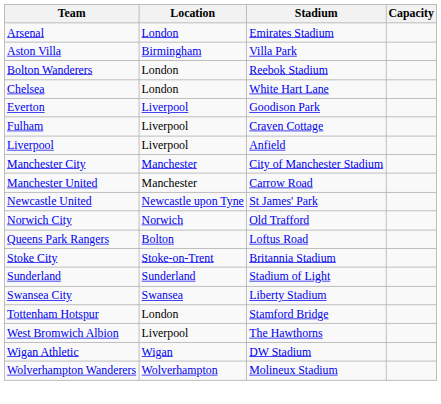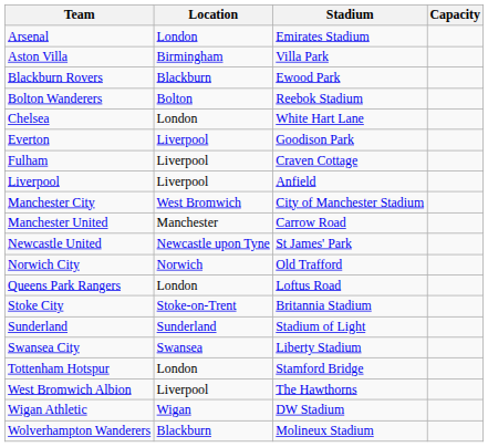 <table class="wikitable sortable">
 <tr>
 <th>Team</th>
 <th>Location</th>
 <th>Stadium</th>
 <th>Capacity</th>
 </tr>
 <tr>
 <td><a href='#'>Arsenal</a></td>
 <td><a href='#'>London</a> </td>
 <td><a href='#'>Emirates Stadium</a></td>
 <td style="text-align:center;"></td>
 </tr>
 <tr>
 <td><a href='#'>Aston Villa</a></td>
 <td><a href='#'>Birmingham</a></td>
 <td><a href='#'>Villa Park</a></td>
 <td style="text-align:center;"></td>
 </tr>
 <tr>
+<td><a href='#'>Blackburn Rovers</a></td>
+<td><a href='#'>Blackburn</a></td>
+<td><a href='#'>Ewood Park</a></td>
+<td style="text-align:center;"></td>
+</tr>
+<tr>
 <td><a href='#'>Bolton Wanderers</a></td>
-<td>London </td>
+<td><a href='#'>Bolton</a></td>
 <td><a href='#'>Reebok Stadium</a></td>
 <td style="text-align:center;"></td>
 </tr>
 <tr>
 <td><a href='#'>Chelsea</a></td>
 <td>London </td>
 <td><a href='#'>White Hart Lane</a></td>
 <td style="text-align:center;"></td>
 </tr>
 <tr>
 <td><a href='#'>Everton</a></td>
 <td><a href='#'>Liverpool</a> </td>
 <td><a href='#'>Goodison Park</a></td>
 <td style="text-align:center;"></td>
 </tr>
 <tr>
 <td><a href='#'>Fulham</a></td>
 <td>Liverpool </td>
 <td><a href='#'>Craven Cottage</a></td>
 <td style="text-align:center;"></td>
 </tr>
 <tr>
 <td><a href='#'>Liverpool</a></td>
 <td>Liverpool </td>
 <td><a href='#'>Anfield</a></td>
 <td style="text-align:center;"></td>
 </tr>
 <tr>
 <td><a href='#'>Manchester City</a></td>
-<td><a href='#'>Manchester</a> </td>
+<td><a href='#'>West Bromwich</a></td>
 <td><a href='#'>City of Manchester Stadium</a></td>
 <td style="text-align:center;"></td>
 </tr>
 <tr>
 <td><a href='#'>Manchester United</a></td>
 <td>Manchester </td>
 <td><a href='#'>Carrow Road</a></td>
 <td style="text-align:center;"></td>
 </tr>
 <tr>
 <td><a href='#'>Newcastle United</a></td>
 <td><a href='#'>Newcastle upon Tyne</a></td>
 <td><a href='#'>St James' Park</a></td>
 <td style="text-align:center;"></td>
 </tr>
 <tr>
 <td><a href='#'>Norwich City</a></td>
 <td><a href='#'>Norwich</a></td>
 <td><a href='#'>Old Trafford</a></td>
 <td style="text-align:center;"></td>
 </tr>
 <tr>
 <td><a href='#'>Queens Park Rangers</a></td>
-<td><a href='#'>Bolton</a></td>
+<td>London </td>
 <td><a href='#'>Loftus Road</a></td>
 <td style="text-align:center;"></td>
 </tr>
 <tr>
 <td><a href='#'>Stoke City</a></td>
 <td><a href='#'>Stoke-on-Trent</a></td>
 <td><a href='#'>Britannia Stadium</a></td>
 <td style="text-align:center;"></td>
 </tr>
 <tr>
 <td><a href='#'>Sunderland</a></td>
 <td><a href='#'>Sunderland</a></td>
 <td><a href='#'>Stadium of Light</a></td>
 <td style="text-align:center;"></td>
 </tr>
 <tr>
 <td><a href='#'>Swansea City</a></td>
 <td><a href='#'>Swansea</a></td>
 <td><a href='#'>Liberty Stadium</a></td>
 <td style="text-align:center;"></td>
 </tr>
 <tr>
 <td><a href='#'>Tottenham Hotspur</a></td>
 <td>London </td>
 <td><a href='#'>Stamford Bridge</a></td>
 <td style="text-align:center;"></td>
 </tr>
 <tr>
 <td><a href='#'>West Bromwich Albion</a></td>
 <td>Liverpool </td>
 <td><a href='#'>The Hawthorns</a></td>
 <td style="text-align:center;"></td>
 </tr>
 <tr>
 <td><a href='#'>Wigan Athletic</a></td>
 <td><a href='#'>Wigan</a></td>
 <td><a href='#'>DW Stadium</a></td>
 <td style="text-align:center;"></td>
 </tr>
 <tr>
 <td><a href='#'>Wolverhampton Wanderers</a></td>
-<td><a href='#'>Wolverhampton</a></td>
+<td><a href='#'>Blackburn</a></td>
 <td><a href='#'>Molineux Stadium</a></td>
 <td style="text-align:center;"></td>
 </tr>
 </table>
